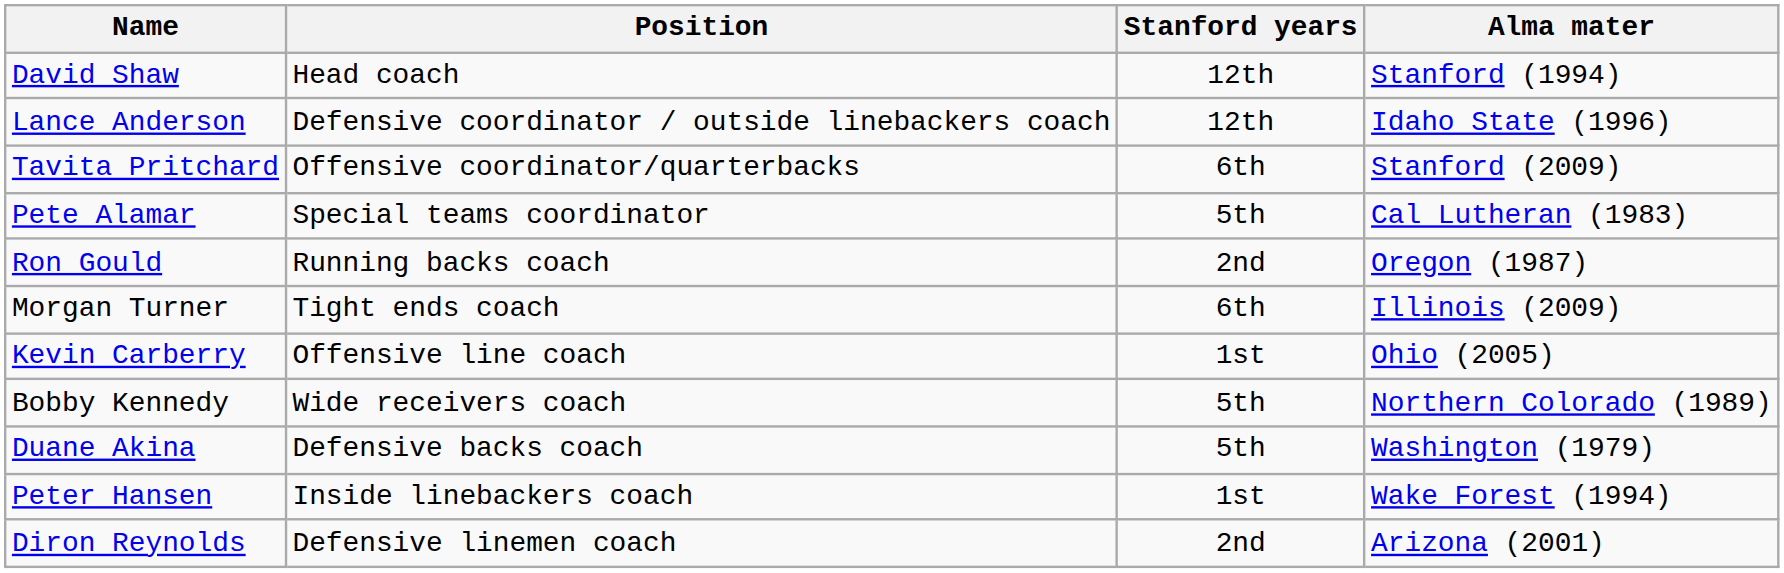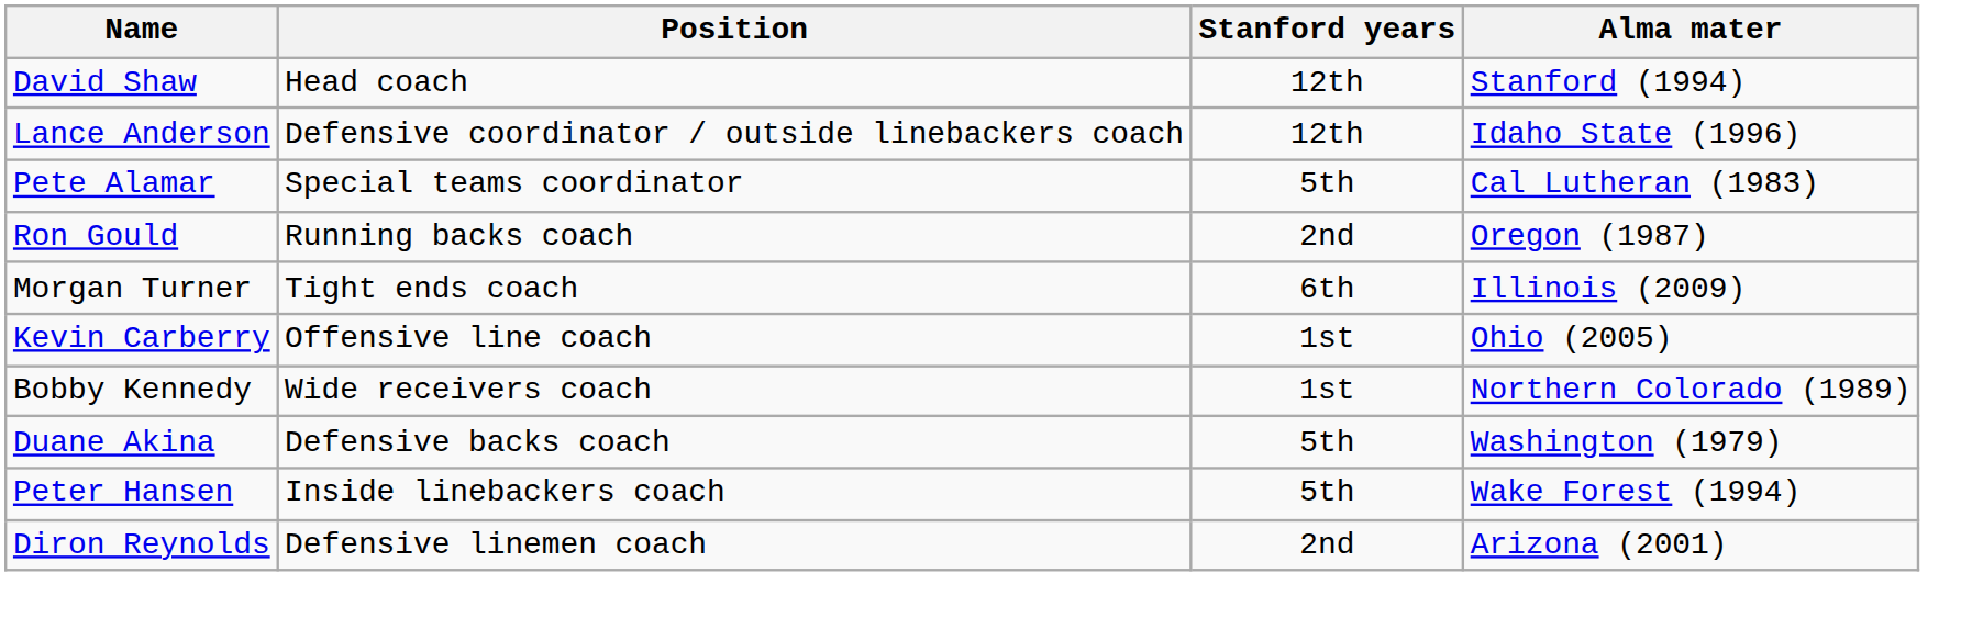 <table class="wikitable" border="1" style="font-size:90%;">
 <tr>
 <th>Name</th>
 <th>Position</th>
 <th>Stanford years</th>
 <th>Alma mater</th>
 </tr>
 <tr>
 <td><a href='#'>David Shaw</a></td>
 <td>Head coach</td>
 <td align=center>12th</td>
 <td><a href='#'>Stanford</a> (1994)</td>
 </tr>
 <tr>
 <td><a href='#'>Lance Anderson</a></td>
 <td>Defensive coordinator / outside linebackers coach</td>
 <td align=center>12th</td>
 <td><a href='#'>Idaho State</a> (1996)</td>
-</tr>
-<tr>
-<td><a href='#'>Tavita Pritchard</a></td>
-<td>Offensive coordinator/quarterbacks</td>
-<td align=center>6th</td>
-<td><a href='#'>Stanford</a> (2009)</td>
 </tr>
 <tr>
 <td><a href='#'>Pete Alamar</a></td>
 <td>Special teams coordinator</td>
 <td align=center>5th</td>
 <td><a href='#'>Cal Lutheran</a> (1983)</td>
 </tr>
 <tr>
 <td><a href='#'>Ron Gould</a></td>
 <td>Running backs coach</td>
 <td align=center>2nd</td>
 <td><a href='#'>Oregon</a> (1987)</td>
 </tr>
 <tr>
 <td>Morgan Turner</td>
 <td>Tight ends coach</td>
 <td align=center>6th</td>
 <td><a href='#'>Illinois</a> (2009)</td>
 </tr>
 <tr>
 <td><a href='#'>Kevin Carberry</a></td>
 <td>Offensive line coach</td>
 <td align=center>1st</td>
 <td><a href='#'>Ohio</a> (2005)</td>
 </tr>
 <tr>
 <td>Bobby Kennedy</td>
 <td>Wide receivers coach</td>
-<td align=center>5th</td>
+<td align=center>1st</td>
 <td><a href='#'>Northern Colorado</a> (1989)</td>
 </tr>
 <tr>
 <td><a href='#'>Duane Akina</a></td>
 <td>Defensive backs coach</td>
 <td align=center>5th</td>
 <td><a href='#'>Washington</a> (1979)</td>
 </tr>
 <tr>
 <td><a href='#'>Peter Hansen</a></td>
 <td>Inside linebackers coach</td>
-<td align=center>1st</td>
+<td align=center>5th</td>
 <td><a href='#'>Wake Forest</a> (1994)</td>
 </tr>
 <tr>
 <td><a href='#'>Diron Reynolds</a></td>
 <td>Defensive linemen coach</td>
 <td align=center>2nd</td>
 <td><a href='#'>Arizona</a> (2001)</td>
 </tr>
 </table>
